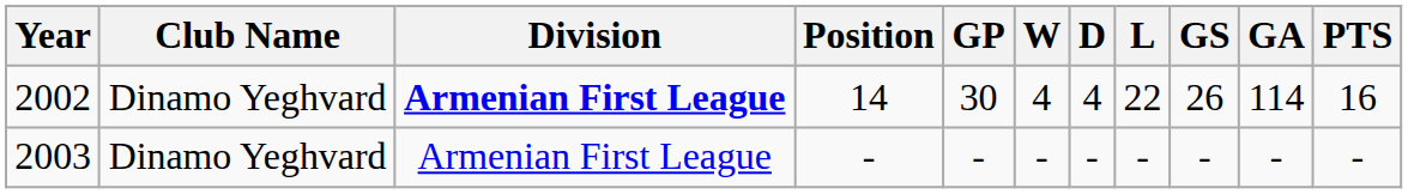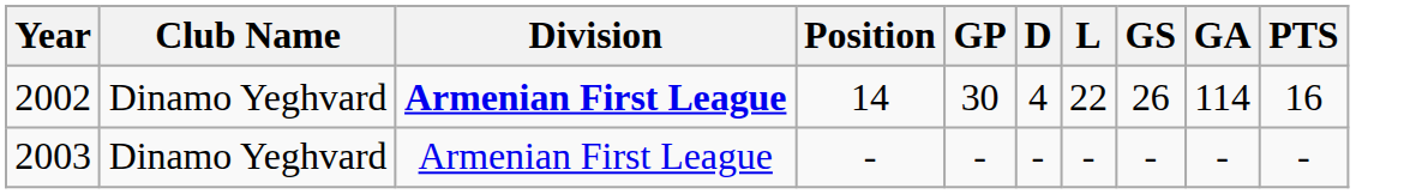 <table class="wikitable" style="text-align: center;">
 <tr>
 <th>Year</th>
 <th>Club Name</th>
 <th>Division</th>
 <th>Position</th>
 <th>GP</th>
-<th>W</th>
 <th>D</th>
 <th>L</th>
 <th>GS</th>
 <th>GA</th>
 <th>PTS</th>
 </tr>
 <tr>
 <td>2002</td>
 <td>Dinamo Yeghvard</td>
 <td><strong><a href='#'>Armenian First League</a></strong></td>
 <td>14</td>
 <td>30</td>
-<td>4</td>
 <td>4</td>
 <td>22</td>
 <td>26</td>
 <td>114</td>
 <td>16</td>
 </tr>
 <tr>
 <td>2003</td>
 <td>Dinamo Yeghvard</td>
 <td><a href='#'>Armenian First League</a></td>
 <td>-</td>
 <td>-</td>
 <td>-</td>
 <td>-</td>
 <td>-</td>
 <td>-</td>
 <td>-</td>
-<td>-</td>
 </tr>
 </table>
